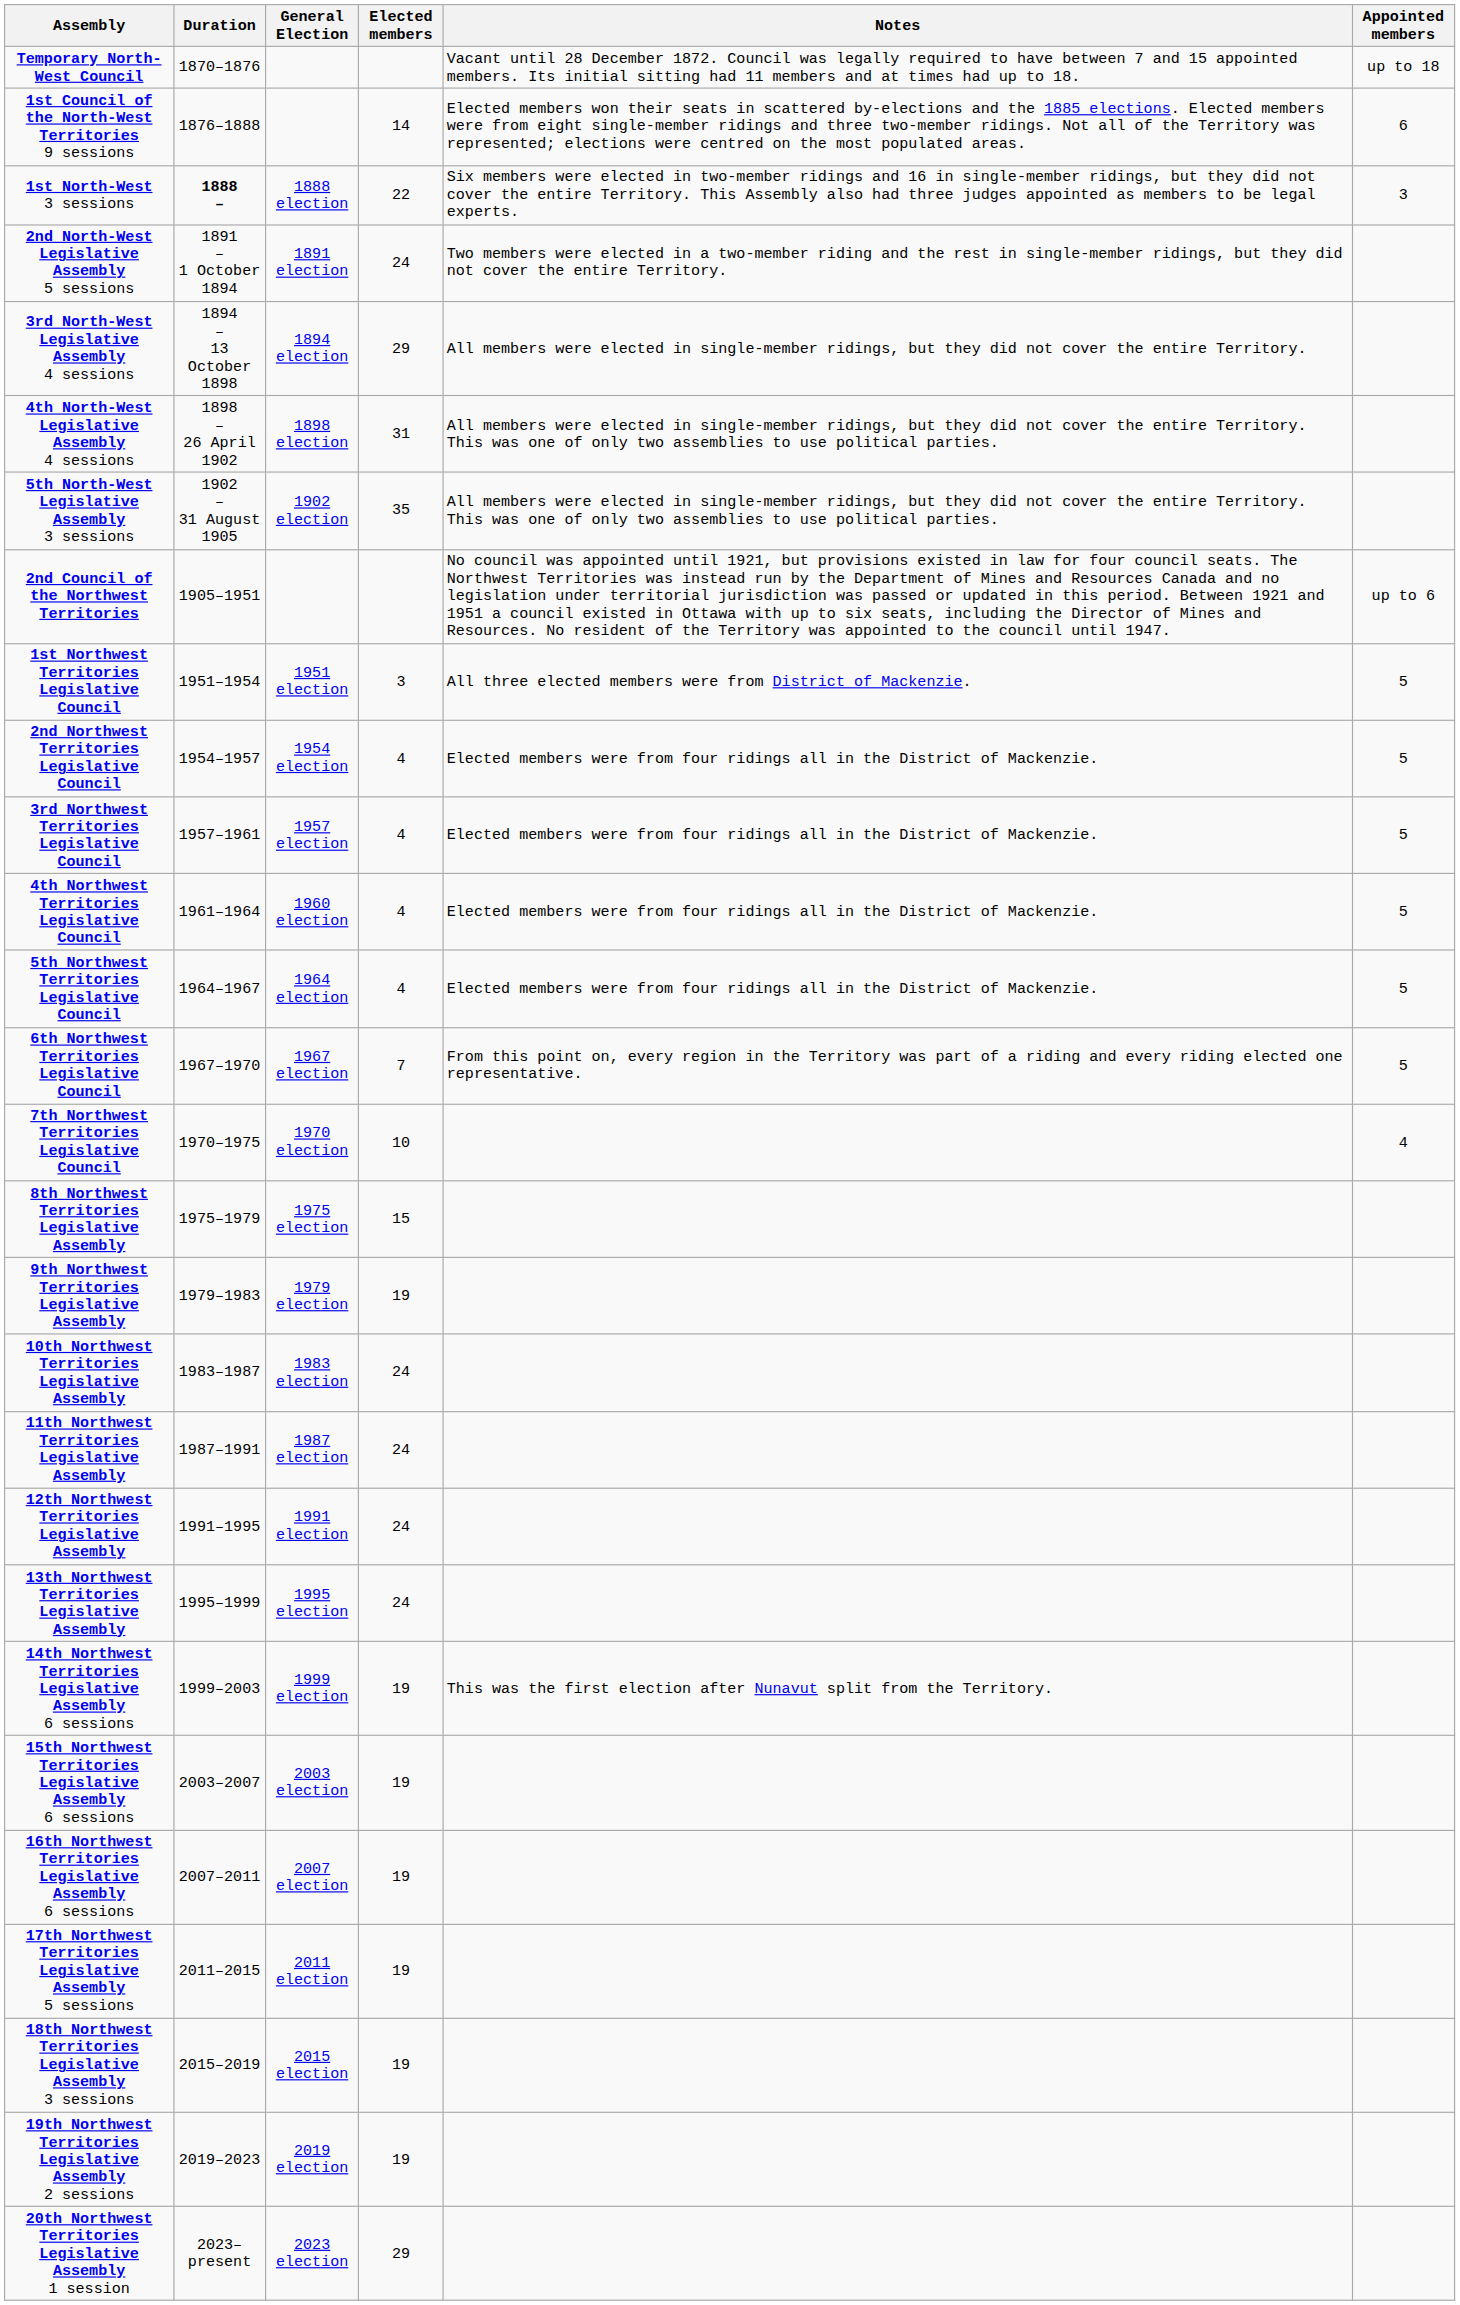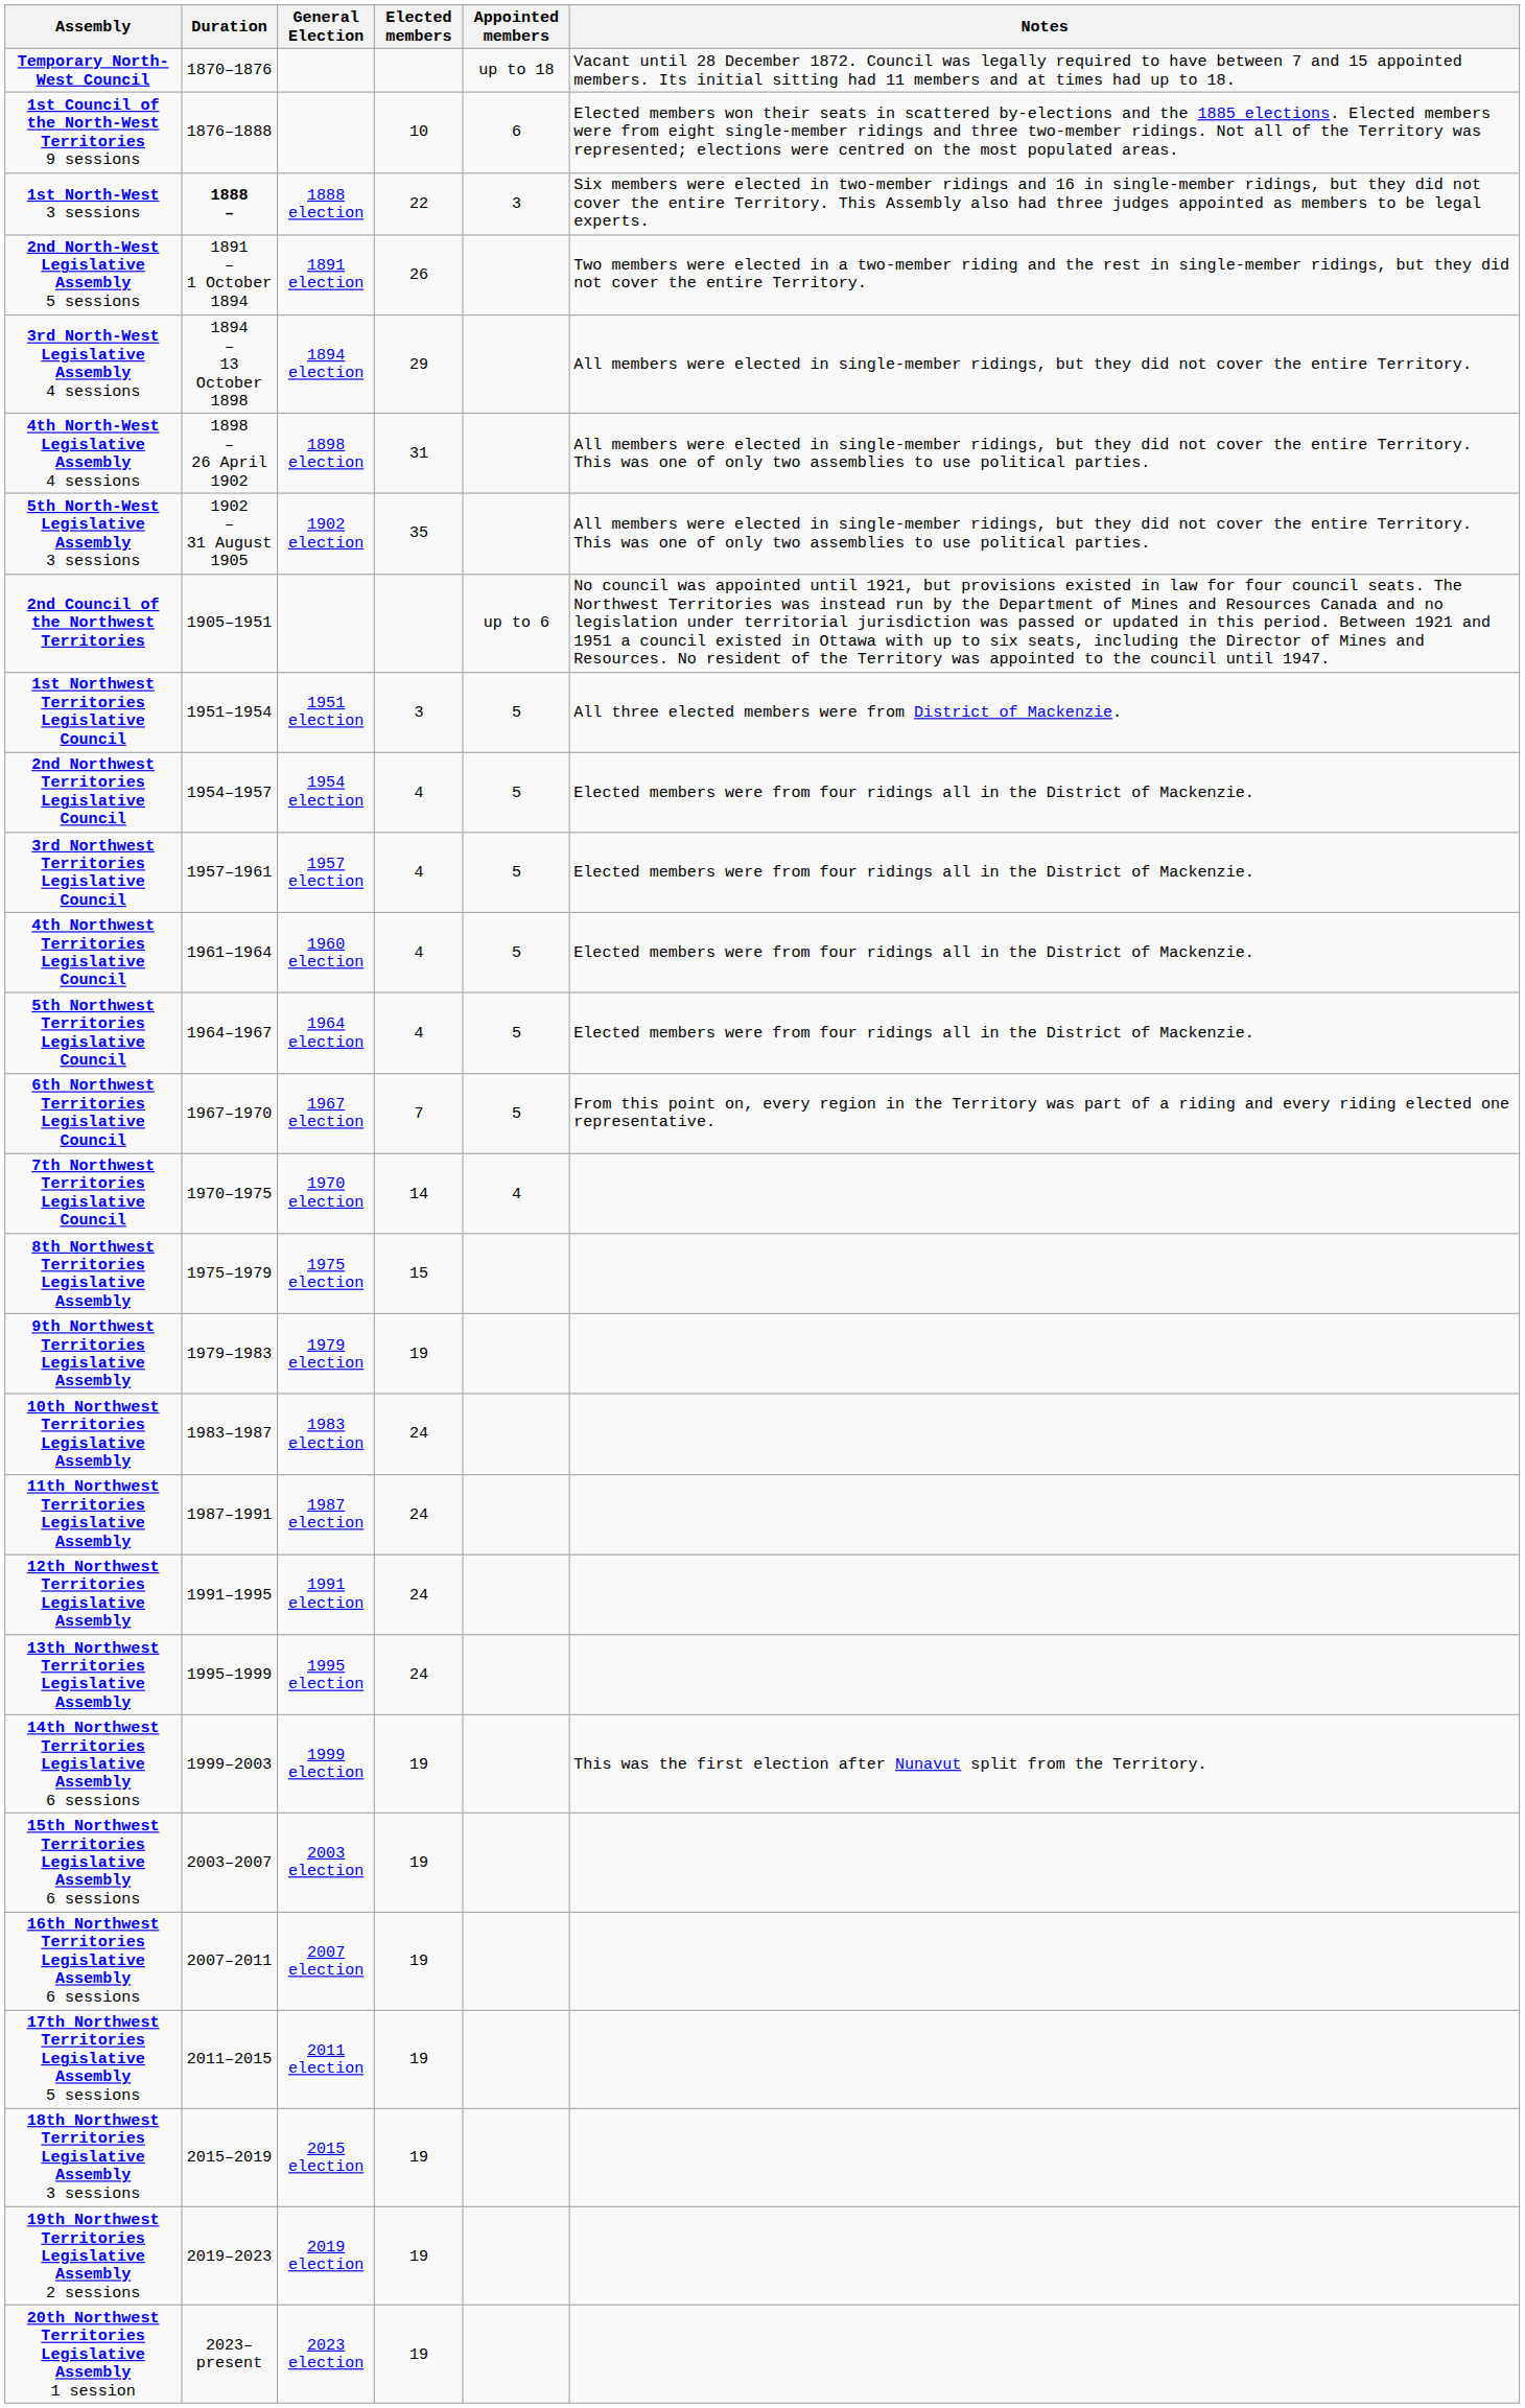 <table class="wikitable" style=text-align:center>
 <tr>
 <th>Assembly</th>
 <th>Duration</th>
 <th>General Election</th>
 <th>Elected members</th>
+<th>Appointed members</th>
 <th>Notes</th>
-<th>Appointed members</th>
 </tr>
 <tr>
 <td><strong><a href='#'>Temporary North-West Council</a></strong><br></td>
 <td>1870–1876</td>
 <td></td>
 <td></td>
+<td>up to 18</td>
 <td style="text-align:left;">Vacant until 28 December 1872. Council was legally required to have between 7 and 15 appointed members. Its initial sitting had 11 members and at times had up to 18.</td>
-<td>up to 18</td>
 </tr>
 <tr>
 <td><strong><a href='#'>1st Council of the North-West Territories</a></strong><br>9 sessions</td>
 <td>1876–1888</td>
 <td></td>
-<td>14</td>
+<td>10</td>
+<td>6</td>
 <td style="text-align:left;">Elected members won their seats in scattered by-elections and the <a href='#'>1885 elections</a>. Elected members were from eight single-member ridings and three two-member ridings. Not all of the Territory was represented; elections were centred on the most populated areas.</td>
-<td>6</td>
 </tr>
 <tr>
 <td><strong><a href='#'>1st North-West </a></strong><br>3 sessions</td>
 <td><strong>1888<br>–<br></strong></td>
 <td><a href='#'>1888 election</a></td>
 <td>22</td>
+<td>3</td>
 <td style="text-align:left;">Six members were elected in two-member ridings and 16 in single-member ridings, but they did not cover the entire Territory. This Assembly also had three judges appointed as members to be legal experts.</td>
-<td>3</td>
 </tr>
 <tr>
 <td><strong><a href='#'>2nd North-West Legislative Assembly</a></strong><br>5 sessions</td>
 <td>1891<br>–<br>1 October 1894</td>
 <td><a href='#'>1891 election</a></td>
-<td>24</td>
+<td>26</td>
+<td></td>
 <td style="text-align:left;">Two members were elected in a two-member riding and the rest in single-member ridings, but they did not cover the entire Territory.</td>
-<td></td>
 </tr>
 <tr>
 <td><strong><a href='#'>3rd North-West Legislative Assembly</a></strong><br>4 sessions</td>
 <td>1894<br>–<br>13 October 1898</td>
 <td><a href='#'>1894 election</a></td>
 <td>29</td>
+<td></td>
 <td style="text-align:left;">All members were elected in single-member ridings, but they did not cover the entire Territory.</td>
-<td></td>
 </tr>
 <tr>
 <td><strong><a href='#'>4th North-West Legislative Assembly</a></strong><br>4 sessions</td>
 <td>1898<br>–<br>26 April 1902</td>
 <td><a href='#'>1898 election</a></td>
 <td>31</td>
+<td></td>
 <td style="text-align:left;">All members were elected in single-member ridings, but they did not cover the entire Territory. This was one of only two assemblies to use political parties.</td>
-<td></td>
 </tr>
 <tr>
 <td><strong><a href='#'>5th North-West Legislative Assembly</a></strong><br>3 sessions</td>
 <td>1902<br>–<br>31 August 1905</td>
 <td><a href='#'>1902 election</a></td>
 <td>35</td>
+<td></td>
 <td style="text-align:left;">All members were elected in single-member ridings, but they did not cover the entire Territory. This was one of only two assemblies to use political parties.</td>
-<td></td>
 </tr>
 <tr>
 <td><strong><a href='#'>2nd Council of the Northwest Territories</a></strong><br></td>
 <td>1905–1951</td>
 <td></td>
 <td></td>
+<td>up to 6</td>
 <td style="text-align:left;">No council was appointed until 1921, but provisions existed in law for four council seats. The Northwest Territories was instead run by the Department of Mines and Resources Canada and no legislation under territorial jurisdiction was passed or updated in this period. Between 1921 and 1951 a council existed in Ottawa with up to six seats, including the Director of Mines and Resources. No resident of the Territory was appointed to the council until 1947.</td>
-<td>up to 6</td>
 </tr>
 <tr>
 <td><strong><a href='#'>1st Northwest Territories Legislative Council</a></strong><br></td>
 <td>1951–1954</td>
 <td><a href='#'>1951 election</a></td>
 <td>3</td>
+<td>5</td>
 <td style="text-align:left;">All three elected members were from <a href='#'>District of Mackenzie</a>.</td>
-<td>5</td>
 </tr>
 <tr>
 <td><strong><a href='#'>2nd Northwest Territories Legislative Council</a></strong><br></td>
 <td>1954–1957</td>
 <td><a href='#'>1954 election</a></td>
 <td>4</td>
+<td>5</td>
 <td style="text-align:left;">Elected members were from four ridings all in the District of Mackenzie.</td>
-<td>5</td>
 </tr>
 <tr>
 <td><strong><a href='#'>3rd Northwest Territories Legislative Council</a></strong><br></td>
 <td>1957–1961</td>
 <td><a href='#'>1957 election</a></td>
 <td>4</td>
+<td>5</td>
 <td style="text-align:left;">Elected members were from four ridings all in the District of Mackenzie.</td>
-<td>5</td>
 </tr>
 <tr>
 <td><strong><a href='#'>4th Northwest Territories Legislative Council</a></strong><br></td>
 <td>1961–1964</td>
 <td><a href='#'>1960 election</a></td>
 <td>4</td>
+<td>5</td>
 <td style="text-align:left;">Elected members were from four ridings all in the District of Mackenzie.</td>
-<td>5</td>
 </tr>
 <tr>
 <td><strong><a href='#'>5th Northwest Territories Legislative Council</a></strong><br></td>
 <td>1964–1967</td>
 <td><a href='#'>1964 election</a></td>
 <td>4</td>
+<td>5</td>
 <td style="text-align:left;">Elected members were from four ridings all in the District of Mackenzie.</td>
-<td>5</td>
 </tr>
 <tr>
 <td><strong><a href='#'>6th Northwest Territories Legislative Council</a></strong><br></td>
 <td>1967–1970</td>
 <td><a href='#'>1967 election</a></td>
 <td>7</td>
+<td>5</td>
 <td style="text-align:left;">From this point on, every region in the Territory was part of a riding and every riding elected one representative.</td>
-<td>5</td>
 </tr>
 <tr>
 <td><strong><a href='#'>7th Northwest Territories Legislative Council</a></strong><br></td>
 <td>1970–1975</td>
 <td><a href='#'>1970 election</a></td>
-<td>10</td>
+<td>14</td>
+<td>4</td>
 <td style="text-align:left;"></td>
-<td>4</td>
 </tr>
 <tr>
 <td><strong><a href='#'>8th Northwest Territories Legislative Assembly</a></strong><br></td>
 <td>1975–1979</td>
 <td><a href='#'>1975 election</a></td>
 <td>15</td>
+<td></td>
 <td style="text-align:left;"></td>
-<td></td>
 </tr>
 <tr>
 <td><strong><a href='#'>9th Northwest Territories Legislative Assembly</a></strong><br></td>
 <td>1979–1983</td>
 <td><a href='#'>1979 election</a></td>
 <td>19</td>
+<td></td>
 <td style="text-align:left;"></td>
-<td></td>
 </tr>
 <tr>
 <td><strong><a href='#'>10th Northwest Territories Legislative Assembly</a></strong><br></td>
 <td>1983–1987</td>
 <td><a href='#'>1983 election</a></td>
 <td>24</td>
+<td></td>
 <td style="text-align:left;"></td>
-<td></td>
 </tr>
 <tr>
 <td><strong><a href='#'>11th Northwest Territories Legislative Assembly</a></strong><br></td>
 <td>1987–1991</td>
 <td><a href='#'>1987 election</a></td>
 <td>24</td>
+<td></td>
 <td style="text-align:left;"></td>
-<td></td>
 </tr>
 <tr>
 <td><strong><a href='#'>12th Northwest Territories Legislative Assembly</a></strong><br></td>
 <td>1991–1995</td>
 <td><a href='#'>1991 election</a></td>
 <td>24</td>
+<td></td>
 <td style="text-align:left;"></td>
-<td></td>
 </tr>
 <tr>
 <td><strong><a href='#'>13th Northwest Territories Legislative Assembly</a></strong><br></td>
 <td>1995–1999</td>
 <td><a href='#'>1995 election</a></td>
 <td>24</td>
+<td></td>
 <td style="text-align:left;"></td>
-<td></td>
 </tr>
 <tr>
 <td><strong><a href='#'>14th Northwest Territories Legislative Assembly</a></strong><br>6 sessions</td>
 <td>1999–2003</td>
 <td><a href='#'>1999 election</a></td>
 <td>19</td>
+<td></td>
 <td style="text-align:left;">This was the first election after <a href='#'>Nunavut</a> split from the Territory.</td>
-<td></td>
 </tr>
 <tr>
 <td><strong><a href='#'>15th Northwest Territories Legislative Assembly</a></strong><br>6 sessions</td>
 <td>2003–2007</td>
 <td><a href='#'>2003 election</a></td>
 <td>19</td>
+<td></td>
 <td style="text-align:left;"></td>
-<td></td>
 </tr>
 <tr>
 <td><strong><a href='#'>16th Northwest Territories Legislative Assembly</a></strong><br>6 sessions</td>
 <td>2007–2011</td>
 <td><a href='#'>2007 election</a></td>
 <td>19</td>
+<td></td>
 <td style="text-align:left;"></td>
-<td></td>
 </tr>
 <tr>
 <td><strong><a href='#'>17th Northwest Territories Legislative Assembly</a></strong><br>5 sessions</td>
 <td>2011–2015</td>
 <td><a href='#'>2011 election</a></td>
 <td>19</td>
+<td></td>
 <td style="text-align:left;"></td>
-<td></td>
 </tr>
 <tr>
 <td><strong><a href='#'>18th Northwest Territories Legislative Assembly</a></strong><br>3 sessions</td>
 <td>2015–2019</td>
 <td><a href='#'>2015 election</a></td>
 <td>19</td>
+<td></td>
 <td style="text-align:left;"></td>
-<td></td>
 </tr>
 <tr>
 <td><strong><a href='#'>19th Northwest Territories Legislative Assembly</a></strong><br>2 sessions</td>
 <td>2019–2023</td>
 <td><a href='#'>2019 election</a></td>
 <td>19</td>
+<td></td>
 <td style="text-align:left;"></td>
-<td></td>
 </tr>
 <tr>
 <td><strong><a href='#'>20th Northwest Territories Legislative Assembly</a></strong><br>1 session</td>
 <td>2023–present</td>
 <td><a href='#'>2023 election</a></td>
-<td>29</td>
+<td>19</td>
+<td></td>
 <td style="text-align:left;"></td>
-<td></td>
 </tr>
 </table>
